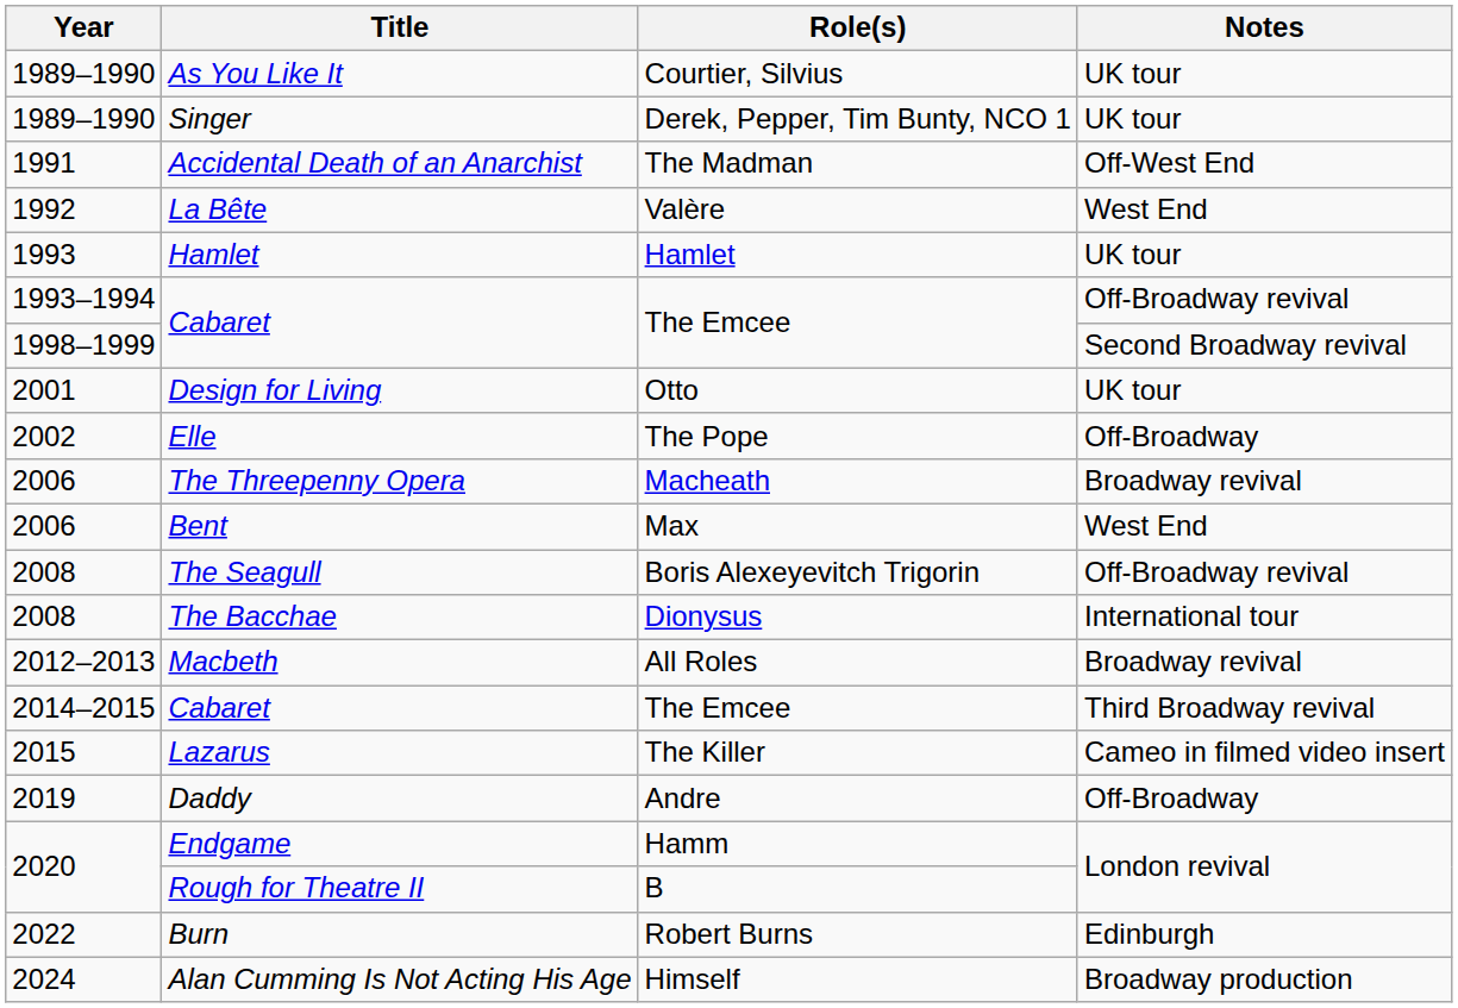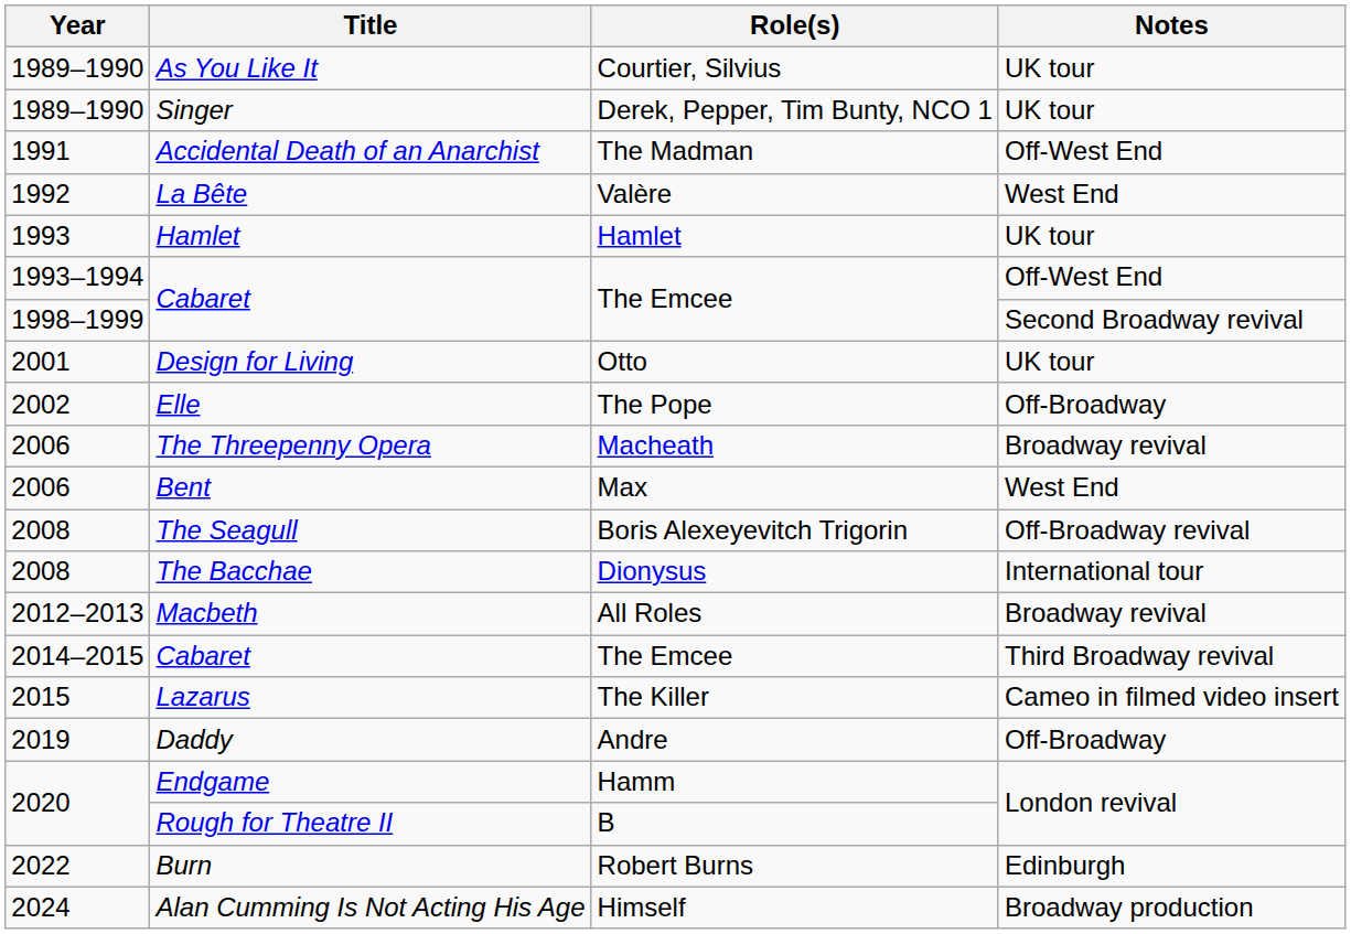 <table class="wikitable sortable">
 <tr>
 <th>Year</th>
 <th>Title</th>
 <th>Role(s)</th>
 <th>Notes</th>
 </tr>
 <tr>
 <td>1989–1990</td>
 <td><em><a href='#'>As You Like It</a></em></td>
 <td>Courtier, Silvius</td>
 <td>UK tour</td>
 </tr>
 <tr>
 <td>1989–1990</td>
 <td><em>Singer</em></td>
 <td>Derek, Pepper, Tim Bunty, NCO 1</td>
 <td>UK tour</td>
 </tr>
 <tr>
 <td>1991</td>
 <td><em><a href='#'>Accidental Death of an Anarchist</a></em></td>
 <td>The Madman</td>
 <td>Off-West End</td>
 </tr>
 <tr>
 <td>1992</td>
 <td><em><a href='#'>La Bête</a></em></td>
 <td>Valère</td>
 <td>West End</td>
 </tr>
 <tr>
 <td>1993</td>
 <td><em><a href='#'>Hamlet</a></em></td>
 <td><a href='#'>Hamlet</a></td>
 <td>UK tour</td>
 </tr>
 <tr>
 <td>1993–1994</td>
 <td rowspan=2><em><a href='#'>Cabaret</a></em></td>
 <td rowspan=2>The Emcee</td>
-<td>Off-Broadway revival</td>
+<td>Off-West End</td>
 </tr>
 <tr>
 <td>1998–1999</td>
 <td>Second Broadway revival</td>
 </tr>
 <tr>
 <td>2001</td>
 <td><em><a href='#'>Design for Living</a></em></td>
 <td>Otto</td>
 <td>UK tour</td>
 </tr>
 <tr>
 <td>2002</td>
 <td><em><a href='#'>Elle</a></em></td>
 <td>The Pope</td>
 <td>Off-Broadway</td>
 </tr>
 <tr>
 <td>2006</td>
 <td><em><a href='#'>The Threepenny Opera</a></em></td>
 <td><a href='#'>Macheath</a></td>
 <td>Broadway revival</td>
 </tr>
 <tr>
 <td>2006</td>
 <td><em><a href='#'>Bent</a></em></td>
 <td>Max</td>
 <td>West End</td>
 </tr>
 <tr>
 <td>2008</td>
 <td><em><a href='#'>The Seagull</a></em></td>
 <td>Boris Alexeyevitch Trigorin</td>
 <td>Off-Broadway revival</td>
 </tr>
 <tr>
 <td>2008</td>
 <td><em><a href='#'>The Bacchae</a></em></td>
 <td><a href='#'>Dionysus</a></td>
 <td>International tour</td>
 </tr>
 <tr>
 <td>2012–2013</td>
 <td><em><a href='#'>Macbeth</a></em></td>
 <td>All Roles</td>
 <td>Broadway revival</td>
 </tr>
 <tr>
 <td>2014–2015</td>
 <td><em><a href='#'>Cabaret</a></em></td>
 <td>The Emcee</td>
 <td>Third Broadway revival</td>
 </tr>
 <tr>
 <td>2015</td>
 <td><em><a href='#'>Lazarus</a></em></td>
 <td>The Killer</td>
 <td>Cameo in filmed video insert</td>
 </tr>
 <tr>
 <td>2019</td>
 <td><em>Daddy</em></td>
 <td>Andre</td>
 <td>Off-Broadway</td>
 </tr>
 <tr>
 <td rowspan=2>2020</td>
 <td><em><a href='#'>Endgame</a></em></td>
 <td>Hamm</td>
 <td rowspan=2>London revival</td>
 </tr>
 <tr>
 <td><em><a href='#'>Rough for Theatre II</a></em></td>
 <td>B</td>
 </tr>
 <tr>
 <td>2022</td>
 <td><em>Burn</em></td>
 <td>Robert Burns</td>
 <td>Edinburgh</td>
 </tr>
 <tr>
 <td>2024</td>
 <td><em>Alan Cumming Is Not Acting His Age</em></td>
 <td>Himself</td>
 <td>Broadway production</td>
 </tr>
 </table>
